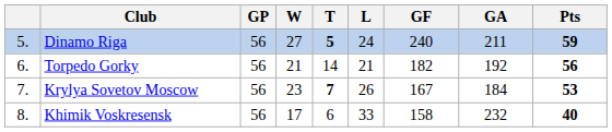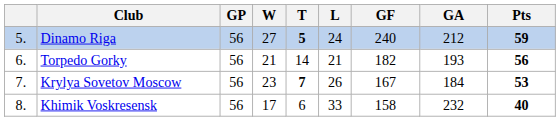 <table class="wikitable">
 <tr>
 <th width="30"></th>
 <th width="200">Club</th>
 <th width="30">GP</th>
 <th width="30">W</th>
 <th width="30">T</th>
 <th width="30">L</th>
 <th width="70">GF</th>
 <th width="70">GA</th>
 <th width="70">Pts</th>
 </tr>
 <tr bgcolor="#BCD2EE" align="center">
 <td>5.</td>
 <td align="left"><a href='#'>Dinamo Riga</a></td>
 <td>56</td>
 <td>27</td>
 <td><strong>5</strong></td>
 <td>24</td>
 <td>240</td>
-<td>211</td>
+<td>212</td>
 <td><strong>59</strong></td>
 </tr>
 <tr bgcolor="#FFFFFF" align="center">
 <td>6.</td>
 <td align="left"><a href='#'>Torpedo Gorky</a></td>
 <td>56</td>
 <td>21</td>
 <td>14</td>
 <td>21</td>
 <td>182</td>
-<td>192</td>
+<td>193</td>
 <td><strong>56</strong></td>
 </tr>
 <tr bgcolor="#FFFFFF" align="center">
 <td>7.</td>
 <td align="left"><a href='#'>Krylya Sovetov Moscow</a></td>
 <td>56</td>
 <td>23</td>
 <td><strong>7</strong></td>
 <td>26</td>
 <td>167</td>
 <td>184</td>
 <td><strong>53</strong></td>
 </tr>
 <tr bgcolor="#FFFFFF" align="center">
 <td>8.</td>
 <td align="left"><a href='#'>Khimik Voskresensk</a></td>
 <td>56</td>
 <td>17</td>
 <td>6</td>
 <td>33</td>
 <td>158</td>
 <td>232</td>
 <td><strong>40</strong></td>
 </tr>
 </table>
